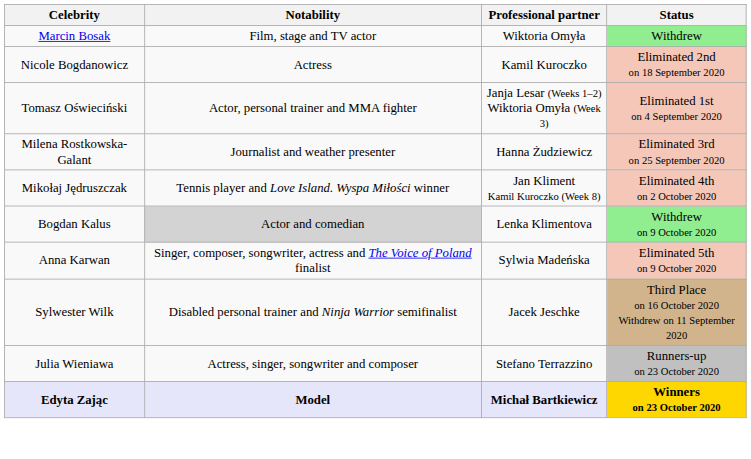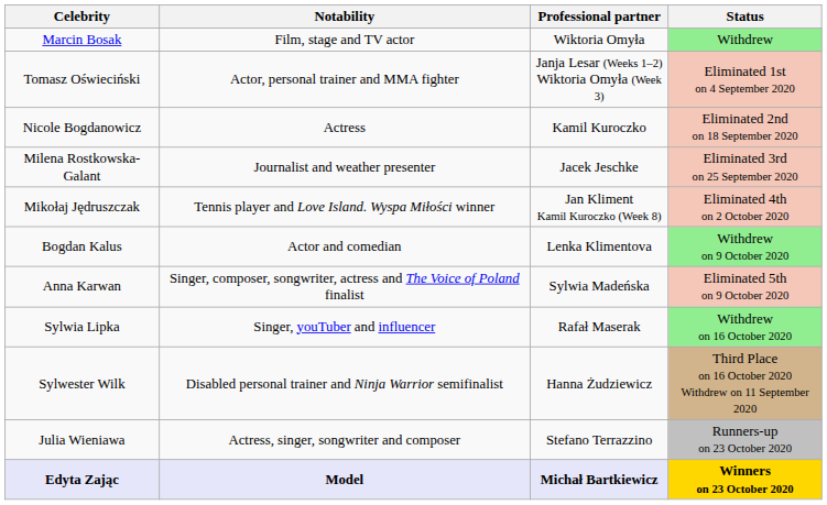 <table class="wikitable plainrowheaders sortable" style="margin:auto; text-align:center; font-size:95%;">
 <tr>
 <th scope="col">Celebrity</th>
 <th scope="col">Notability</th>
 <th scope="col">Professional partner</th>
 <th scope="col">Status</th>
 </tr>
 <tr>
 <td scope="row"><a href='#'>Marcin Bosak</a></td>
 <td>Film, stage and TV actor</td>
 <td>Wiktoria Omyła</td>
 <td style="background:lightgreen;">Withdrew</td>
 </tr>
 <tr>
+<td scope="row">Tomasz Oświeciński</td>
+<td>Actor, personal trainer and MMA fighter</td>
+<td>Janja Lesar <small>(Weeks 1–2)</small><br>Wiktoria Omyła <small>(Week 3)</small></td>
+<td style="background:#f4c7b8;">Eliminated 1st<br><small>on 4 September 2020</small></td>
+</tr>
+<tr>
 <td scope="row">Nicole Bogdanowicz</td>
 <td>Actress</td>
 <td>Kamil Kuroczko</td>
 <td style="background:#f4c7b8;">Eliminated 2nd<br><small>on 18 September 2020</small></td>
 </tr>
 <tr>
-<td scope="row">Tomasz Oświeciński</td>
-<td>Actor, personal trainer and MMA fighter</td>
-<td>Janja Lesar <small>(Weeks 1–2)</small><br>Wiktoria Omyła <small>(Week 3)</small></td>
-<td style="background:#f4c7b8;">Eliminated 1st<br><small>on 4 September 2020</small></td>
-</tr>
-<tr>
 <td>Milena Rostkowska-Galant</td>
 <td>Journalist and weather presenter</td>
-<td>Hanna Żudziewicz</td>
+<td>Jacek Jeschke</td>
 <td style="background:#f4c7b8;">Eliminated 3rd<br><small>on 25 September 2020</small></td>
 </tr>
 <tr>
 <td scope="row">Mikołaj Jędruszczak</td>
 <td>Tennis player and <em>Love Island. Wyspa Miłości</em> winner</td>
 <td>Jan Kliment <br><small>Kamil Kuroczko (Week 8)</small></td>
 <td style="background:#f4c7b8;">Eliminated 4th<br><small>on 2 October 2020</small></td>
 </tr>
 <tr>
 <td scope="row">Bogdan Kalus</td>
-<td style="background: lightgrey;">Actor and comedian</td>
+<td>Actor and comedian</td>
 <td>Lenka Klimentova</td>
 <td style="background:lightgreen;">Withdrew<br><small>on 9 October 2020</small></td>
 </tr>
 <tr>
 <td scope="row">Anna Karwan</td>
 <td>Singer, composer, songwriter, actress and <em><a href='#'>The Voice of Poland</a></em> finalist</td>
 <td>Sylwia Madeńska</td>
 <td style="background:#f4c7b8;">Eliminated 5th<br><small>on 9 October 2020</small></td>
 </tr>
 <tr>
+<td scope="row">Sylwia Lipka</td>
+<td>Singer, <a href='#'>youTuber</a> and <a href='#'>influencer</a></td>
+<td>Rafał Maserak</td>
+<td style="background:lightgreen;">Withdrew<br><small>on 16 October 2020</small></td>
+</tr>
+<tr>
 <td scope="row">Sylwester Wilk</td>
 <td>Disabled personal trainer and <em>Ninja Warrior</em> semifinalist</td>
-<td>Jacek Jeschke</td>
+<td>Hanna Żudziewicz</td>
 <td style="background:tan;">Third Place<br><small>on 16 October 2020</small><br><small>Withdrew on 11 September 2020</small></td>
 </tr>
 <tr>
 <td scope="row">Julia Wieniawa</td>
 <td>Actress, singer, songwriter and composer</td>
 <td>Stefano Terrazzino</td>
 <td style="background:silver">Runners-up<br><small>on 23 October 2020</small></td>
 </tr>
 <tr>
 <td style="background:lavender;"><strong>Edyta Zając</strong></td>
 <td style="background:lavender;"><strong>Model</strong></td>
 <td style="background:lavender;"><strong>Michał Bartkiewicz</strong></td>
 <td style="background:gold"><strong>Winners<br><small>on 23 October 2020</small></strong></td>
 </tr>
 </table>
